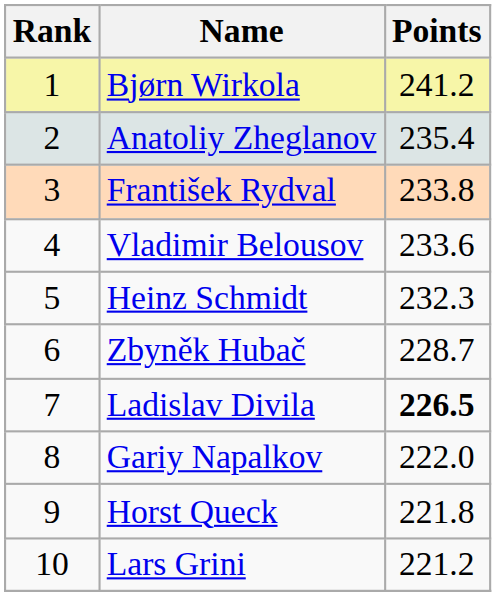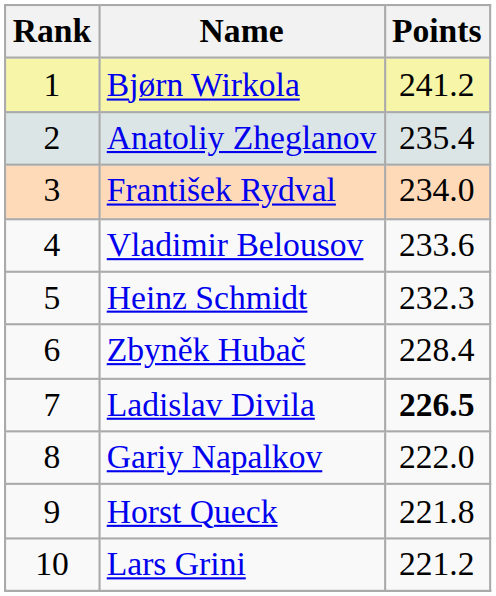 <table class="wikitable sortable">
 <tr>
 <th align=Center>Rank</th>
 <th>Name</th>
 <th>Points</th>
 </tr>
 <tr style="background:#F7F6A8">
 <td align=center>1</td>
 <td> <a href='#'>Bjørn Wirkola</a></td>
 <td align=center>241.2</td>
 </tr>
 <tr style="background: #DCE5E5;">
 <td align=center>2</td>
 <td> <a href='#'>Anatoliy Zheglanov</a></td>
 <td align=center>235.4</td>
 </tr>
 <tr style="background: #FFDAB9;">
 <td align=center>3</td>
 <td> <a href='#'>František Rydval</a></td>
-<td align=center>233.8</td>
+<td align=center>234.0</td>
 </tr>
 <tr>
 <td align=center>4</td>
 <td> <a href='#'>Vladimir Belousov</a></td>
 <td align=center>233.6</td>
 </tr>
 <tr>
 <td align=center>5</td>
 <td> <a href='#'>Heinz Schmidt</a></td>
 <td align=center>232.3</td>
 </tr>
 <tr>
 <td align=center>6</td>
 <td> <a href='#'>Zbyněk Hubač</a></td>
-<td align=center>228.7</td>
+<td align=center>228.4</td>
 </tr>
 <tr>
 <td align=center>7</td>
 <td> <a href='#'>Ladislav Divila</a></td>
 <td align=center><strong>226.5</strong></td>
 </tr>
 <tr>
 <td align=center>8</td>
 <td> <a href='#'>Gariy Napalkov</a></td>
 <td align=center>222.0</td>
 </tr>
 <tr>
 <td align=center>9</td>
 <td> <a href='#'>Horst Queck</a></td>
 <td align=center>221.8</td>
 </tr>
 <tr>
 <td align=center>10</td>
 <td> <a href='#'>Lars Grini</a></td>
 <td align=center>221.2</td>
 </tr>
 <tr>
 </tr>
 </table>
